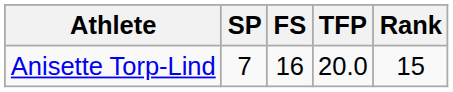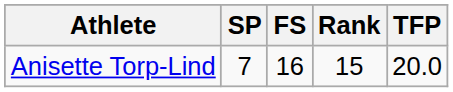 <table class="wikitable" border="1" style="font-size:90%">
 <tr>
 <th>Athlete</th>
 <th>SP</th>
 <th>FS</th>
+<th>Rank</th>
 <th>TFP</th>
-<th>Rank</th>
 </tr>
 <tr align=center>
 <td align=left><a href='#'>Anisette Torp-Lind</a></td>
 <td>7</td>
 <td>16</td>
+<td>15</td>
 <td>20.0</td>
-<td>15</td>
 </tr>
 </table>
